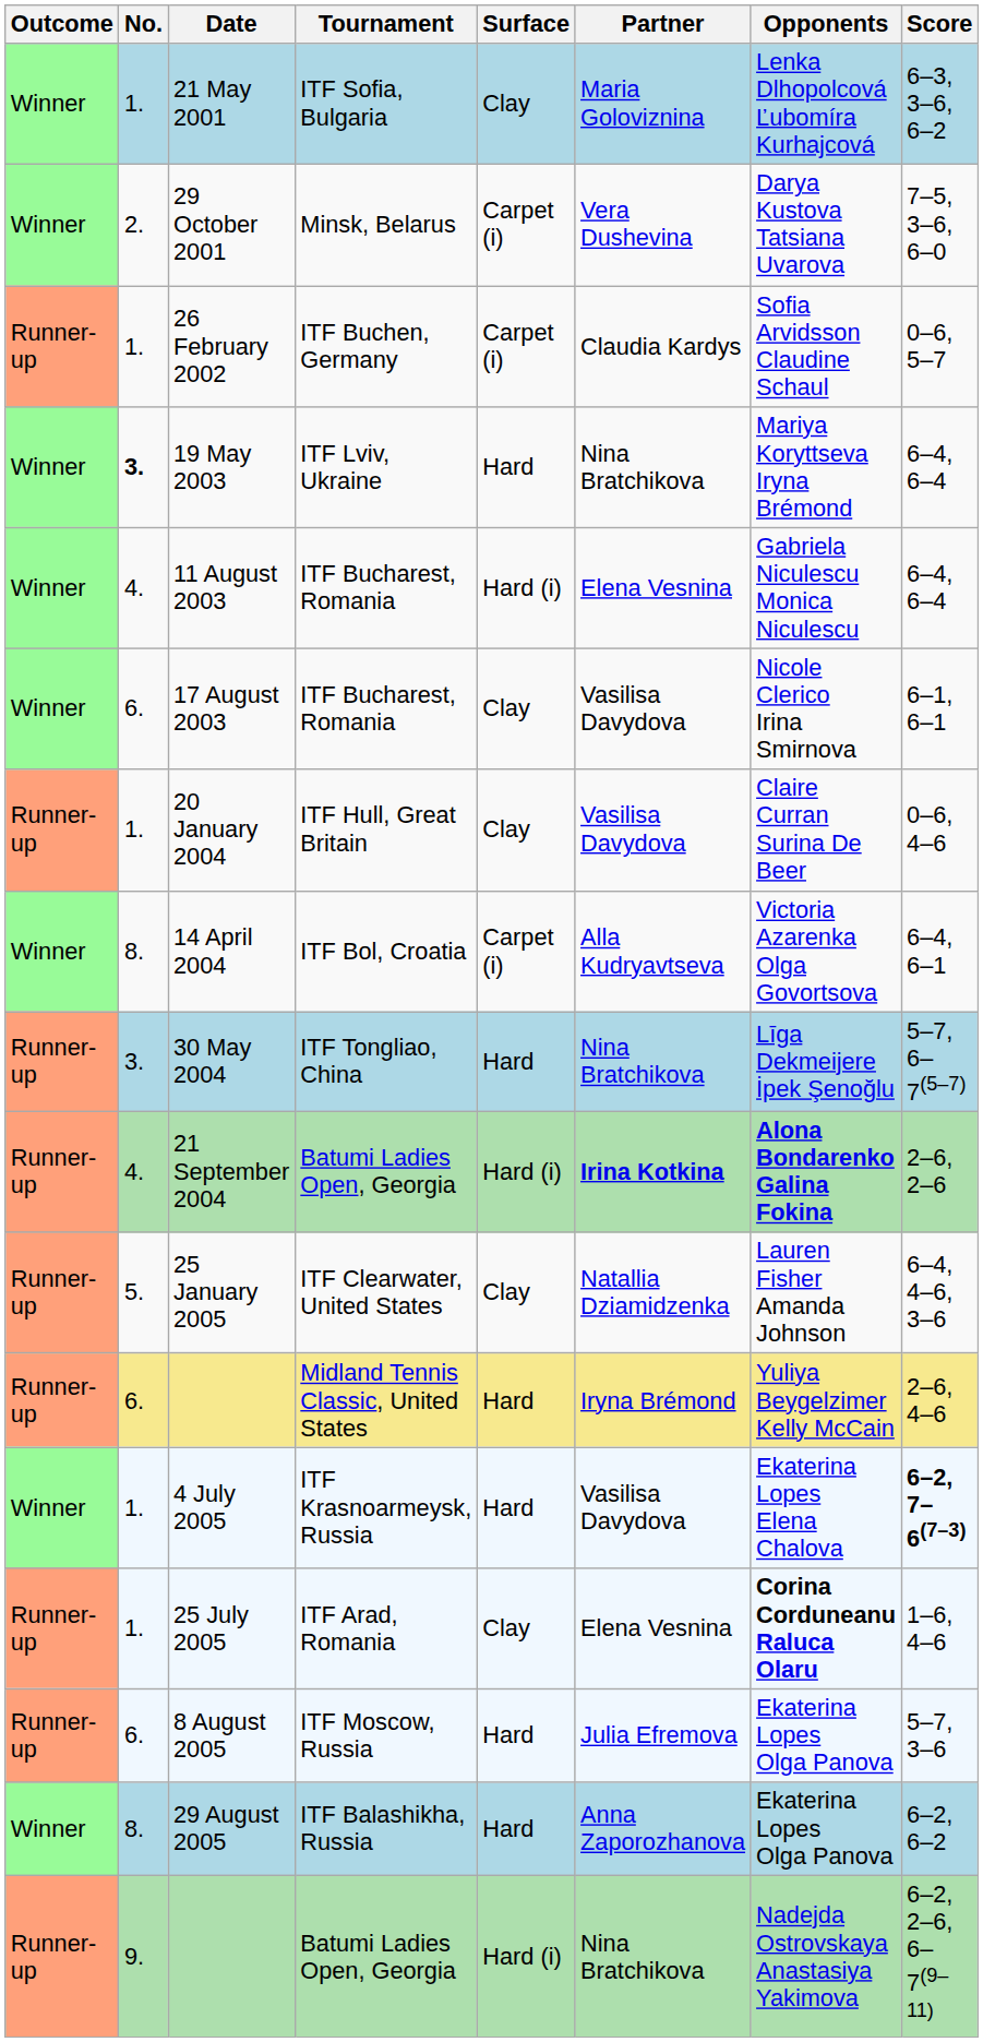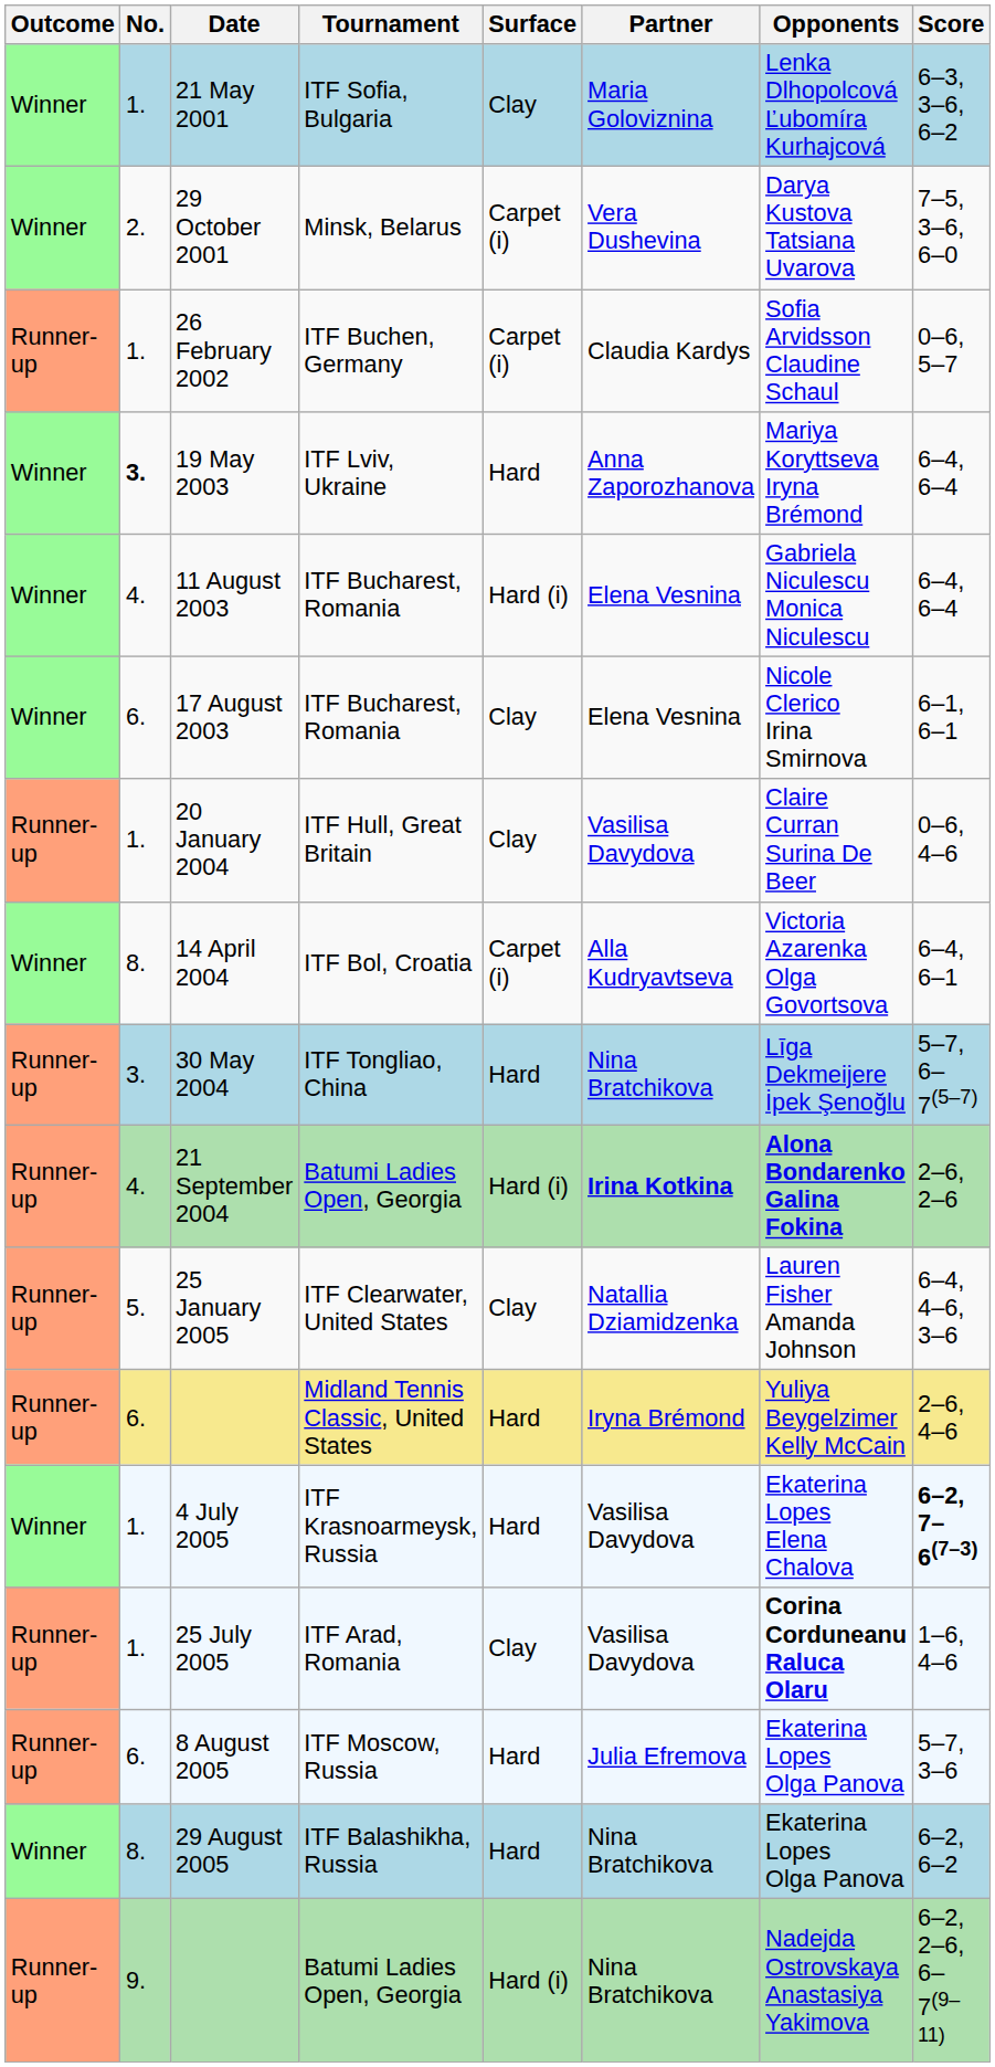 <table class="sortable wikitable" style=font-size:97%>
 <tr>
 <th>Outcome</th>
 <th>No.</th>
 <th>Date</th>
 <th>Tournament</th>
 <th>Surface</th>
 <th>Partner</th>
 <th>Opponents</th>
 <th class="unsortable">Score</th>
 </tr>
 <tr style="background:lightblue;">
 <td style="background:#98fb98;">Winner</td>
 <td>1.</td>
 <td>21 May 2001</td>
 <td>ITF Sofia, Bulgaria</td>
 <td>Clay</td>
 <td> <a href='#'>Maria Goloviznina</a></td>
 <td> <a href='#'>Lenka Dlhopolcová</a> <br>  <a href='#'>Ľubomíra Kurhajcová</a></td>
 <td>6–3, 3–6, 6–2</td>
 </tr>
 <tr>
 <td style="background:#98fb98;">Winner</td>
 <td>2.</td>
 <td>29 October 2001</td>
 <td>Minsk, Belarus</td>
 <td>Carpet (i)</td>
 <td> <a href='#'>Vera Dushevina</a></td>
 <td> <a href='#'>Darya Kustova</a> <br>  <a href='#'>Tatsiana Uvarova</a></td>
 <td>7–5, 3–6, 6–0</td>
 </tr>
 <tr>
 <td style="background:#ffa07a;">Runner-up</td>
 <td>1.</td>
 <td>26 February 2002</td>
 <td>ITF Buchen, Germany</td>
 <td>Carpet (i)</td>
 <td> Claudia Kardys</td>
 <td> <a href='#'>Sofia Arvidsson</a> <br>  <a href='#'>Claudine Schaul</a></td>
 <td>0–6, 5–7</td>
 </tr>
 <tr>
 <td style="background:#98fb98;">Winner</td>
 <td><strong>3.</strong></td>
 <td>19 May 2003</td>
 <td>ITF Lviv, Ukraine</td>
 <td>Hard</td>
-<td> Nina Bratchikova</td>
+<td> <a href='#'>Anna Zaporozhanova</a></td>
 <td> <a href='#'>Mariya Koryttseva</a> <br>  <a href='#'>Iryna Brémond</a></td>
 <td>6–4, 6–4</td>
 </tr>
 <tr>
 <td style="background:#98fb98;">Winner</td>
 <td>4.</td>
 <td>11 August 2003</td>
 <td>ITF Bucharest, Romania</td>
 <td>Hard (i)</td>
 <td> <a href='#'>Elena Vesnina</a></td>
 <td> <a href='#'>Gabriela Niculescu</a> <br>  <a href='#'>Monica Niculescu</a></td>
 <td>6–4, 6–4</td>
 </tr>
 <tr>
 <td style="background:#98fb98;">Winner</td>
 <td>6.</td>
 <td>17 August 2003</td>
 <td>ITF Bucharest, Romania</td>
 <td>Clay</td>
-<td> Vasilisa Davydova</td>
+<td> Elena Vesnina</td>
 <td> <a href='#'>Nicole Clerico</a> <br>  Irina Smirnova</td>
 <td>6–1, 6–1</td>
 </tr>
 <tr>
 <td style="background:#ffa07a;">Runner-up</td>
 <td>1.</td>
 <td>20 January 2004</td>
 <td>ITF Hull, Great Britain</td>
 <td>Clay</td>
 <td> <a href='#'>Vasilisa Davydova</a></td>
 <td> <a href='#'>Claire Curran</a> <br>  <a href='#'>Surina De Beer</a></td>
 <td>0–6, 4–6</td>
 </tr>
 <tr>
 <td style="background:#98fb98;">Winner</td>
 <td>8.</td>
 <td>14 April 2004</td>
 <td>ITF Bol, Croatia</td>
 <td>Carpet (i)</td>
 <td> <a href='#'>Alla Kudryavtseva</a></td>
 <td> <a href='#'>Victoria Azarenka</a> <br>  <a href='#'>Olga Govortsova</a></td>
 <td>6–4, 6–1</td>
 </tr>
 <tr style="background:lightblue;">
 <td style="background:#ffa07a;">Runner-up</td>
 <td>3.</td>
 <td>30 May 2004</td>
 <td>ITF Tongliao, China</td>
 <td>Hard</td>
 <td> <a href='#'>Nina Bratchikova</a></td>
 <td> <a href='#'>Līga Dekmeijere</a> <br>  <a href='#'>İpek Şenoğlu</a></td>
 <td>5–7, 6–7<sup>(5–7)</sup></td>
 </tr>
 <tr style="background:#addfad;">
 <td style="background:#ffa07a;">Runner-up</td>
 <td>4.</td>
 <td>21 September 2004</td>
 <td><a href='#'>Batumi Ladies Open</a>, Georgia</td>
 <td>Hard (i)</td>
 <td><strong> <a href='#'>Irina Kotkina</a></strong></td>
 <td><strong> <a href='#'>Alona Bondarenko</a> <br>  <a href='#'>Galina Fokina</a></strong></td>
 <td>2–6, 2–6</td>
 </tr>
 <tr>
 <td style="background:#ffa07a;">Runner-up</td>
 <td>5.</td>
 <td>25 January 2005</td>
 <td>ITF Clearwater, United States</td>
 <td>Clay</td>
 <td> <a href='#'>Natallia Dziamidzenka</a></td>
 <td> <a href='#'>Lauren Fisher</a> <br>  Amanda Johnson</td>
 <td>6–4, 4–6, 3–6</td>
 </tr>
 <tr style="background:#f7e98e;">
 <td style="background:#ffa07a;">Runner-up</td>
 <td>6.</td>
 <td></td>
 <td><a href='#'>Midland Tennis Classic</a>, United States</td>
 <td>Hard</td>
 <td> <a href='#'>Iryna Brémond</a></td>
 <td> <a href='#'>Yuliya Beygelzimer</a> <br>  <a href='#'>Kelly McCain</a></td>
 <td>2–6, 4–6</td>
 </tr>
 <tr style="background:#f0f8ff;">
 <td style="background:#98fb98;">Winner</td>
 <td>1.</td>
 <td>4 July 2005</td>
 <td>ITF Krasnoarmeysk, Russia</td>
 <td>Hard</td>
 <td> Vasilisa Davydova</td>
 <td> <a href='#'>Ekaterina Lopes</a> <br>  <a href='#'>Elena Chalova</a></td>
 <td><strong>6–2, 7–6<sup>(7–3)</sup></strong></td>
 </tr>
 <tr style="background:#f0f8ff;">
 <td style="background:#ffa07a;">Runner-up</td>
 <td>1.</td>
 <td>25 July 2005</td>
 <td>ITF Arad, Romania</td>
 <td>Clay</td>
-<td> Elena Vesnina</td>
+<td> Vasilisa Davydova</td>
 <td><strong> Corina Corduneanu <br>  <a href='#'>Raluca Olaru</a></strong></td>
 <td>1–6, 4–6</td>
 </tr>
 <tr style="background:#f0f8ff;">
 <td style="background:#ffa07a;">Runner-up</td>
 <td>6.</td>
 <td>8 August 2005</td>
 <td>ITF Moscow, Russia</td>
 <td>Hard</td>
 <td> <a href='#'>Julia Efremova</a></td>
 <td> <a href='#'>Ekaterina Lopes</a> <br>  <a href='#'>Olga Panova</a></td>
 <td>5–7, 3–6</td>
 </tr>
 <tr style="background:lightblue;">
 <td style="background:#98fb98;">Winner</td>
 <td>8.</td>
 <td>29 August 2005</td>
 <td>ITF Balashikha, Russia</td>
 <td>Hard</td>
-<td> <a href='#'>Anna Zaporozhanova</a></td>
+<td> Nina Bratchikova</td>
 <td> Ekaterina Lopes <br>  Olga Panova</td>
 <td>6–2, 6–2</td>
 </tr>
 <tr style="background:#addfad;">
 <td style="background:#ffa07a;">Runner-up</td>
 <td>9.</td>
 <td></td>
 <td>Batumi Ladies Open, Georgia</td>
 <td>Hard (i)</td>
 <td> Nina Bratchikova</td>
 <td> <a href='#'>Nadejda Ostrovskaya</a> <br>  <a href='#'>Anastasiya Yakimova</a></td>
 <td>6–2, 2–6, 6–7<sup>(9–11)</sup></td>
 </tr>
 </table>
